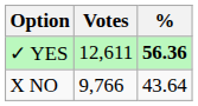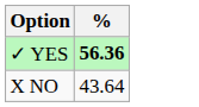 <table class="wikitable">
 <tr>
 <th>Option</th>
-<th>Votes</th>
 <th>%</th>
 </tr>
 <tr>
 <td style=background:#bbf8be>✓ YES</td>
-<td style=background:#bbf8be>12,611</td>
 <td style=background:#bbf8be><strong>56.36</strong></td>
 </tr>
 <tr>
 <td>X NO</td>
-<td>9,766</td>
 <td>43.64</td>
 </tr>
 </table>
